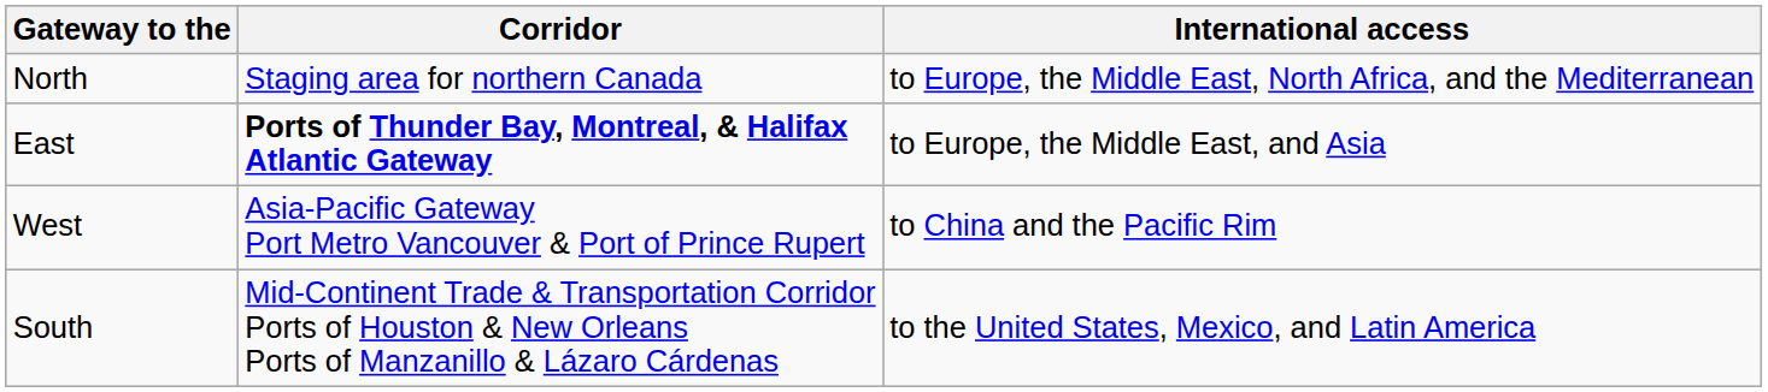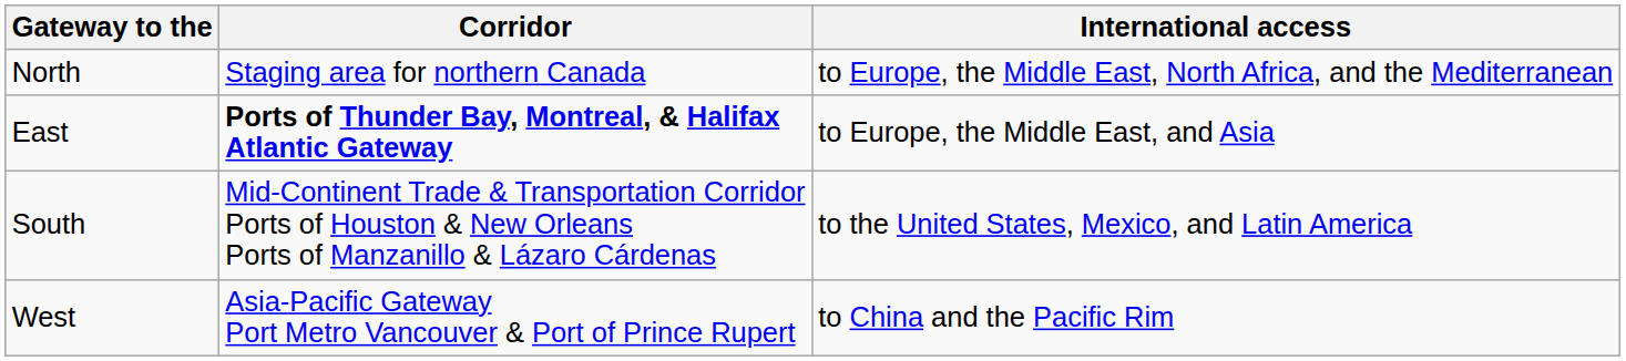 <table class="wikitable">
 <tr>
 <th>Gateway to the</th>
 <th>Corridor</th>
 <th>International access</th>
 </tr>
 <tr>
 <td>North</td>
 <td><a href='#'>Staging area</a> for <a href='#'>northern Canada</a></td>
 <td>to <a href='#'>Europe</a>, the <a href='#'>Middle East</a>, <a href='#'>North Africa</a>, and the <a href='#'>Mediterranean</a></td>
 </tr>
 <tr>
 <td>East</td>
 <td><strong>Ports of <a href='#'>Thunder Bay</a>, <a href='#'>Montreal</a>, & <a href='#'>Halifax</a><br><a href='#'>Atlantic Gateway</a></strong></td>
 <td>to Europe, the Middle East, and <a href='#'>Asia</a></td>
 </tr>
 <tr>
+<td>South</td>
+<td><a href='#'>Mid-Continent Trade & Transportation Corridor</a><br>Ports of <a href='#'>Houston</a> & <a href='#'>New Orleans</a><br>Ports of <a href='#'>Manzanillo</a> & <a href='#'>Lázaro Cárdenas</a></td>
+<td>to the <a href='#'>United States</a>, <a href='#'>Mexico</a>, and <a href='#'>Latin America</a></td>
+</tr>
+<tr>
 <td>West</td>
 <td><a href='#'>Asia-Pacific Gateway</a><br><a href='#'>Port Metro Vancouver</a> & <a href='#'>Port of Prince Rupert</a></td>
 <td>to <a href='#'>China</a> and the <a href='#'>Pacific Rim</a></td>
 </tr>
-<tr>
-<td>South</td>
-<td><a href='#'>Mid-Continent Trade & Transportation Corridor</a><br>Ports of <a href='#'>Houston</a> & <a href='#'>New Orleans</a><br>Ports of <a href='#'>Manzanillo</a> & <a href='#'>Lázaro Cárdenas</a></td>
-<td>to the <a href='#'>United States</a>, <a href='#'>Mexico</a>, and <a href='#'>Latin America</a></td>
-</tr>
 </table>
